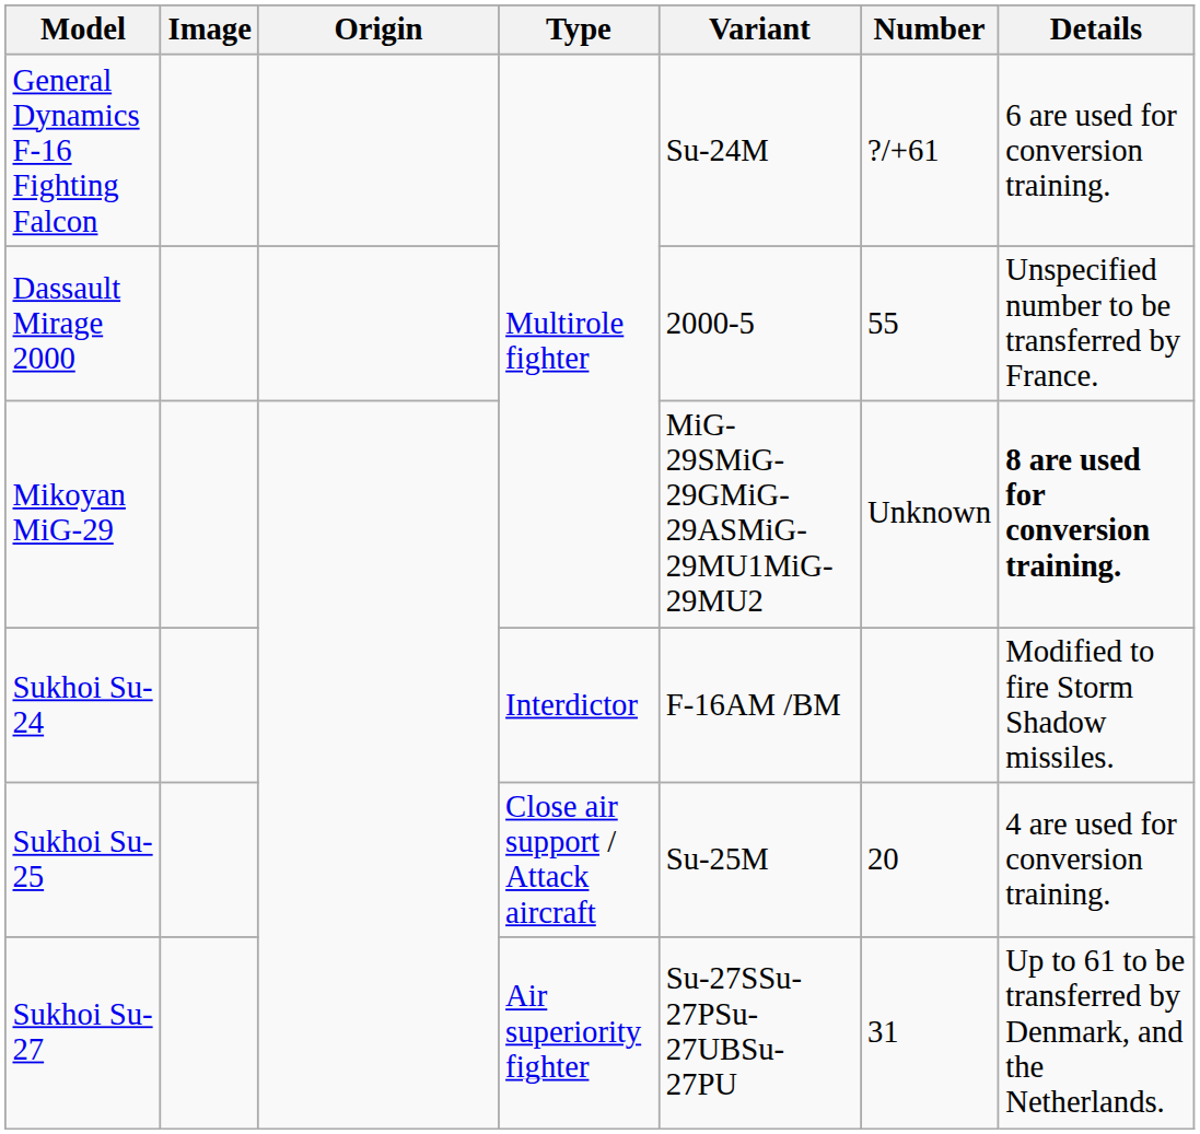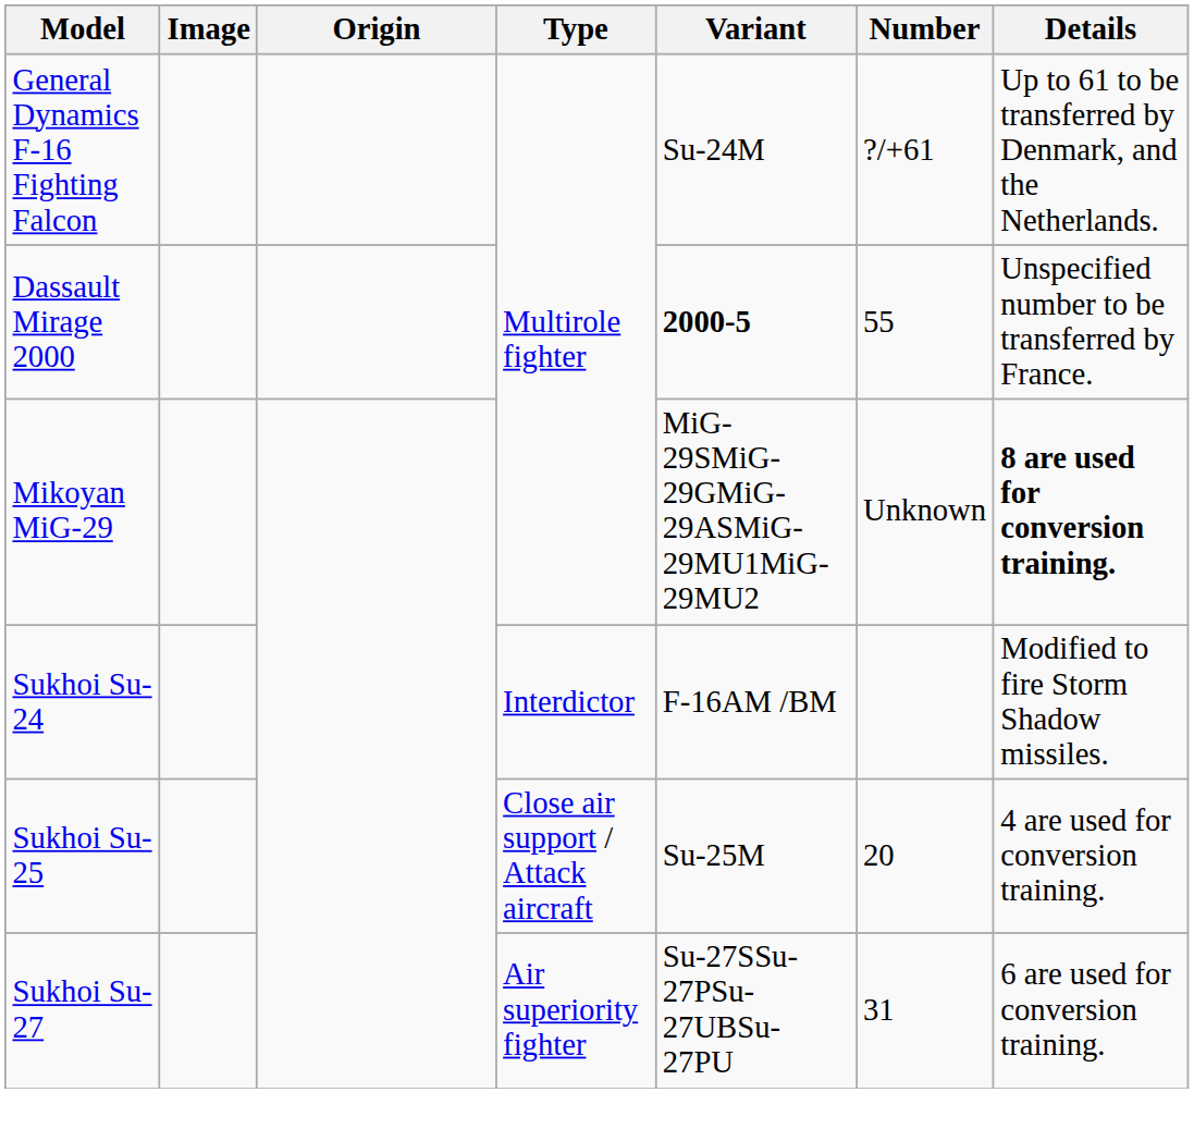 <table class="wikitable sortable">
 <tr>
 <th>Model</th>
 <th>Image</th>
 <th style="width:115px;">Origin</th>
 <th>Type</th>
 <th>Variant</th>
 <th>Number</th>
 <th>Details</th>
 </tr>
 <tr>
 <td><a href='#'>General Dynamics F-16 Fighting Falcon</a></td>
 <td></td>
 <td></td>
 <td rowspan="3"><a href='#'>Multirole fighter</a></td>
 <td>Su-24M</td>
 <td>?/+61</td>
-<td>6 are used for conversion training.</td>
+<td>Up to 61 to be transferred by Denmark, and the Netherlands.</td>
 </tr>
 <tr>
 <td><a href='#'>Dassault Mirage 2000</a></td>
 <td></td>
 <td></td>
-<td>2000-5</td>
+<td><strong>2000-5</strong></td>
 <td>55</td>
 <td>Unspecified number to be transferred by France.</td>
 </tr>
 <tr>
 <td><a href='#'>Mikoyan MiG-29</a></td>
 <td></td>
 <td rowspan="4"></td>
 <td>MiG-29SMiG-29GMiG-29ASMiG-29MU1MiG-29MU2</td>
 <td>Unknown</td>
 <td><strong>8 are used for conversion training.</strong></td>
 </tr>
 <tr>
 <td><a href='#'>Sukhoi Su-24</a></td>
 <td></td>
 <td><a href='#'>Interdictor</a></td>
 <td>F-16AM /BM</td>
 <td></td>
 <td>Modified to fire Storm Shadow missiles.</td>
 </tr>
 <tr>
 <td><a href='#'>Sukhoi Su-25</a></td>
 <td></td>
 <td><a href='#'>Close air support</a> / <a href='#'>Attack aircraft</a></td>
 <td>Su-25M</td>
 <td>20</td>
 <td>4 are used for conversion training.</td>
 </tr>
 <tr>
 <td><a href='#'>Sukhoi Su-27</a></td>
 <td></td>
 <td><a href='#'>Air superiority fighter</a></td>
 <td>Su-27SSu-27PSu-27UBSu-27PU</td>
 <td>31</td>
-<td>Up to 61 to be transferred by Denmark, and the Netherlands.</td>
+<td>6 are used for conversion training.</td>
 </tr>
 </table>
